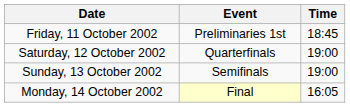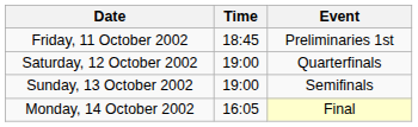 <table class = "wikitable" style="text-align:center;">
 <tr>
 <th width=220>Date</th>
+<th width=50>Time</th>
 <th width=150>Event</th>
-<th width=50>Time</th>
 </tr>
 <tr>
 <td>Friday, 11 October 2002</td>
+<td>18:45</td>
 <td>Preliminaries 1st</td>
-<td>18:45</td>
 </tr>
 <tr>
 <td>Saturday, 12 October 2002</td>
+<td>19:00</td>
 <td>Quarterfinals</td>
-<td>19:00</td>
 </tr>
 <tr>
 <td>Sunday, 13 October 2002</td>
+<td>19:00</td>
 <td>Semifinals</td>
-<td>19:00</td>
 </tr>
 <tr>
 <td>Monday, 14 October 2002</td>
+<td>16:05</td>
 <td bgcolor=ffffcc>Final</td>
-<td>16:05</td>
 </tr>
 </table>
